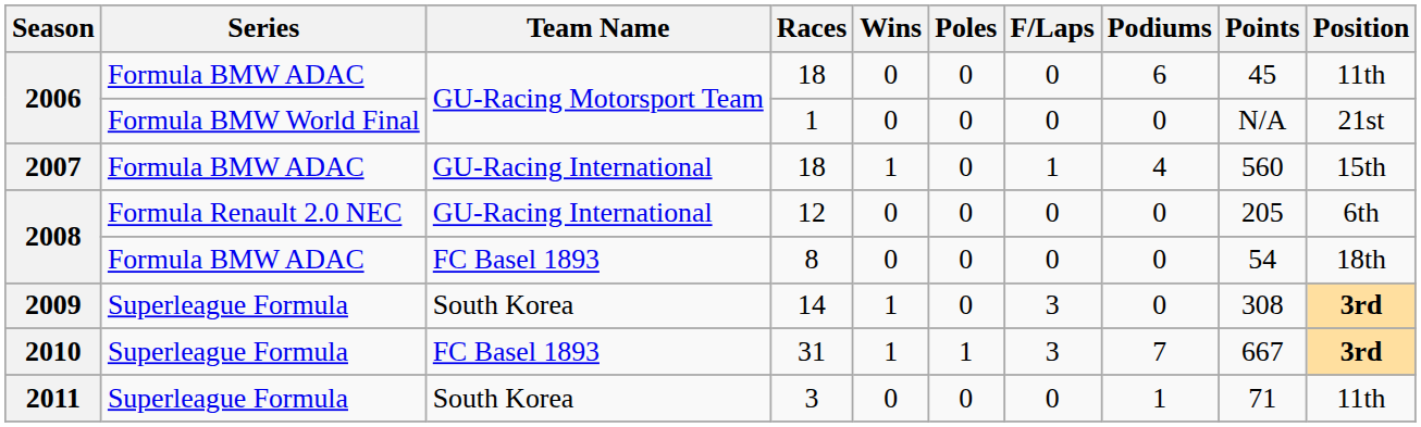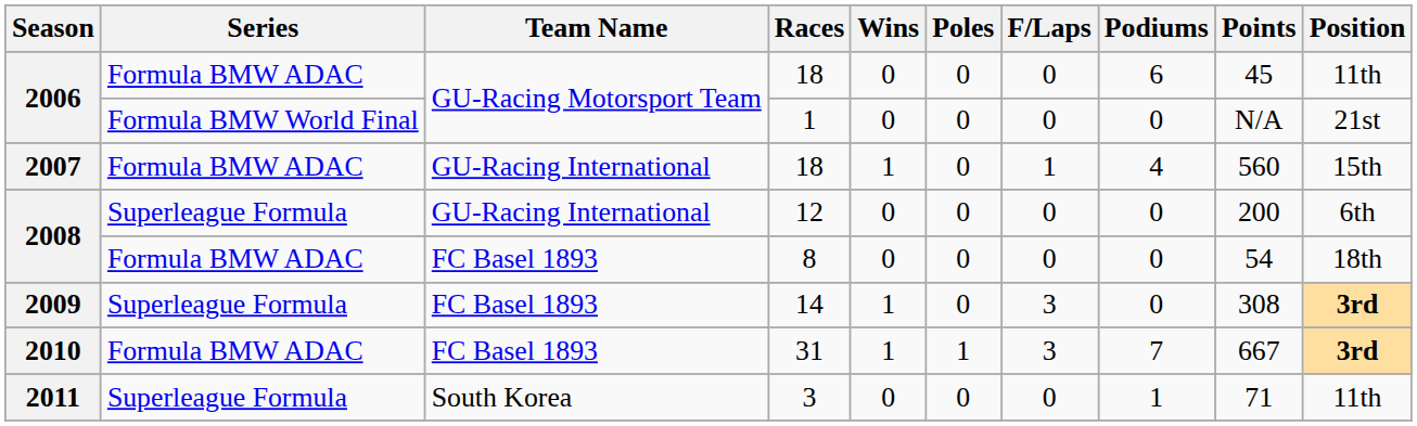 <table class="wikitable" style="font-size: 90%; text-align:center">
 <tr>
 <th>Season</th>
 <th>Series</th>
 <th>Team Name</th>
 <th>Races</th>
 <th>Wins</th>
 <th>Poles</th>
 <th>F/Laps</th>
 <th>Podiums</th>
 <th>Points</th>
 <th>Position</th>
 </tr>
 <tr>
 <th rowspan=2>2006</th>
 <td align=left><a href='#'>Formula BMW ADAC</a></td>
 <td align=left rowspan=2><a href='#'>GU-Racing Motorsport Team</a></td>
 <td>18</td>
 <td>0</td>
 <td>0</td>
 <td>0</td>
 <td>6</td>
 <td>45</td>
 <td>11th</td>
 </tr>
 <tr>
 <td align=left><a href='#'>Formula BMW World Final</a></td>
 <td>1</td>
 <td>0</td>
 <td>0</td>
 <td>0</td>
 <td>0</td>
 <td>N/A</td>
 <td>21st</td>
 </tr>
 <tr>
 <th>2007</th>
 <td align=left><a href='#'>Formula BMW ADAC</a></td>
 <td align=left><a href='#'>GU-Racing International</a></td>
 <td>18</td>
 <td>1</td>
 <td>0</td>
 <td>1</td>
 <td>4</td>
 <td>560</td>
 <td>15th</td>
 </tr>
 <tr>
 <th rowspan=2>2008</th>
-<td align=left><a href='#'>Formula Renault 2.0 NEC</a></td>
+<td align=left><a href='#'>Superleague Formula</a></td>
 <td align=left><a href='#'>GU-Racing International</a></td>
 <td>12</td>
 <td>0</td>
 <td>0</td>
 <td>0</td>
 <td>0</td>
-<td>205</td>
+<td>200</td>
 <td>6th</td>
 </tr>
 <tr>
 <td align=left><a href='#'>Formula BMW ADAC</a></td>
 <td align=left><a href='#'>FC Basel 1893</a></td>
 <td>8</td>
 <td>0</td>
 <td>0</td>
 <td>0</td>
 <td>0</td>
 <td>54</td>
 <td>18th</td>
 </tr>
 <tr>
 <th>2009</th>
 <td align=left><a href='#'>Superleague Formula</a></td>
-<td align=left>South Korea</td>
+<td align=left><a href='#'>FC Basel 1893</a></td>
 <td>14</td>
 <td>1</td>
 <td>0</td>
 <td>3</td>
 <td>0</td>
 <td>308</td>
 <td style="background:#ffdf9f;"><strong>3rd</strong></td>
 </tr>
 <tr>
 <th>2010</th>
-<td align=left><a href='#'>Superleague Formula</a></td>
+<td align=left><a href='#'>Formula BMW ADAC</a></td>
 <td align=left><a href='#'>FC Basel 1893</a></td>
 <td>31</td>
 <td>1</td>
 <td>1</td>
 <td>3</td>
 <td>7</td>
 <td>667</td>
 <td style="background:#ffdf9f;"><strong>3rd</strong></td>
 </tr>
 <tr>
 <th>2011</th>
 <td align=left><a href='#'>Superleague Formula</a></td>
 <td align=left>South Korea</td>
 <td>3</td>
 <td>0</td>
 <td>0</td>
 <td>0</td>
 <td>1</td>
 <td>71</td>
 <td>11th</td>
 </tr>
 </table>
